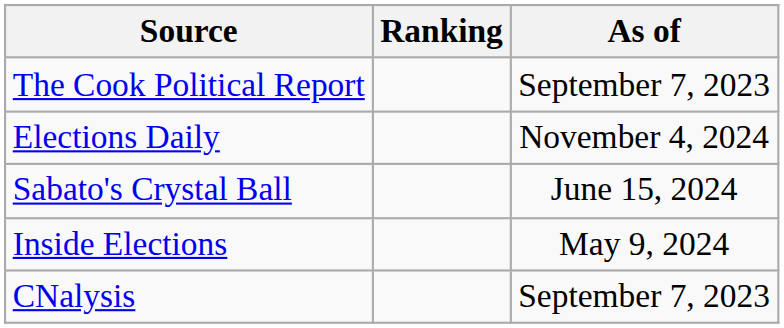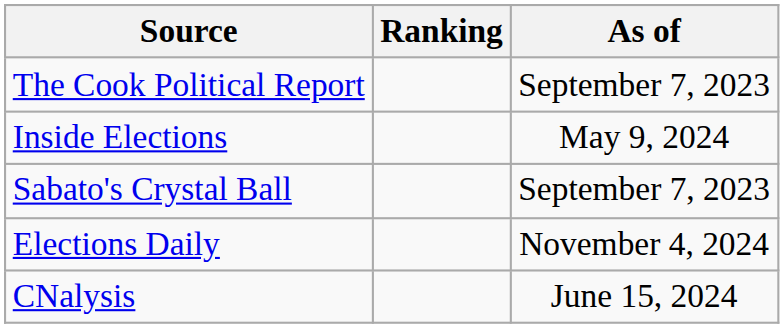 <table class="wikitable" style="text-align:center">
 <tr>
 <th>Source</th>
 <th>Ranking</th>
 <th>As of</th>
 </tr>
 <tr>
 <td style="text-align:left"><a href='#'>The Cook Political Report</a></td>
 <td></td>
 <td>September 7, 2023</td>
 </tr>
 <tr>
+<td style="text-align:left"><a href='#'>Inside Elections</a></td>
+<td></td>
+<td>May 9, 2024</td>
+</tr>
+<tr>
+<td style="text-align:left"><a href='#'>Sabato's Crystal Ball</a></td>
+<td></td>
+<td>September 7, 2023</td>
+</tr>
+<tr>
 <td style="text-align:left"><a href='#'>Elections Daily</a></td>
 <td></td>
 <td>November 4, 2024</td>
 </tr>
 <tr>
-<td style="text-align:left"><a href='#'>Sabato's Crystal Ball</a></td>
+<td style="text-align:left"><a href='#'>CNalysis</a></td>
 <td></td>
 <td>June 15, 2024</td>
 </tr>
-<tr>
-<td style="text-align:left"><a href='#'>Inside Elections</a></td>
-<td></td>
-<td>May 9, 2024</td>
-</tr>
-<tr>
-<td style="text-align:left"><a href='#'>CNalysis</a></td>
-<td></td>
-<td>September 7, 2023</td>
-</tr>
 </table>
